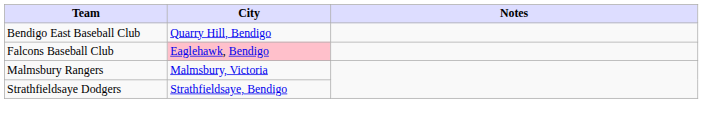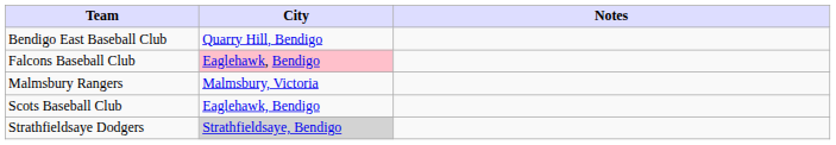 <table class="wikitable">
 <tr>
 <th style="background:#ddf; width:20%;">Team</th>
 <th style="background:#ddf; width:20%;">City</th>
 <th style="background:#ddf; width:45%;">Notes</th>
 </tr>
 <tr>
 <td>Bendigo East Baseball Club</td>
 <td><a href='#'>Quarry Hill, Bendigo</a></td>
 </tr>
 <tr>
 <td>Falcons Baseball Club</td>
 <td style="background: pink;"><a href='#'>Eaglehawk</a>, <a href='#'>Bendigo</a></td>
 <td></td>
 </tr>
 <tr>
 <td>Malmsbury Rangers</td>
 <td><a href='#'>Malmsbury, Victoria</a></td>
 </tr>
 <tr>
+<td>Scots Baseball Club</td>
+<td><a href='#'>Eaglehawk, Bendigo</a></td>
+<td></td>
+</tr>
+<tr>
 <td>Strathfieldsaye Dodgers</td>
-<td><a href='#'>Strathfieldsaye, Bendigo</a></td>
+<td style="background: lightgrey;"><a href='#'>Strathfieldsaye, Bendigo</a></td>
 </tr>
 </table>
